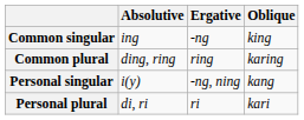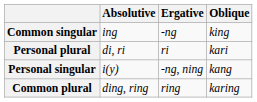 <table class="wikitable">
 <tr>
 <th> </th>
 <th>Absolutive</th>
 <th>Ergative</th>
 <th>Oblique</th>
 </tr>
 <tr>
 <th>Common singular</th>
 <td><em>ing</em></td>
 <td><em>-ng</em></td>
 <td><em>king</em></td>
 </tr>
 <tr>
-<th>Common plural</th>
-<td><em>ding</em>, <em>ring</em></td>
-<td><em>ring</em></td>
-<td><em>karing</em></td>
+<th>Personal plural</th>
+<td><em>di</em>, <em>ri</em></td>
+<td><em>ri</em></td>
+<td><em>kari</em></td>
 </tr>
 <tr>
 <th>Personal singular</th>
 <td><em>i(y)</em></td>
 <td><em>-ng</em>, <em>ning</em></td>
 <td><em>kang</em></td>
 </tr>
 <tr>
-<th>Personal plural</th>
-<td><em>di</em>, <em>ri</em></td>
-<td><em>ri</em></td>
-<td><em>kari</em></td>
+<th>Common plural</th>
+<td><em>ding</em>, <em>ring</em></td>
+<td><em>ring</em></td>
+<td><em>karing</em></td>
 </tr>
 </table>
